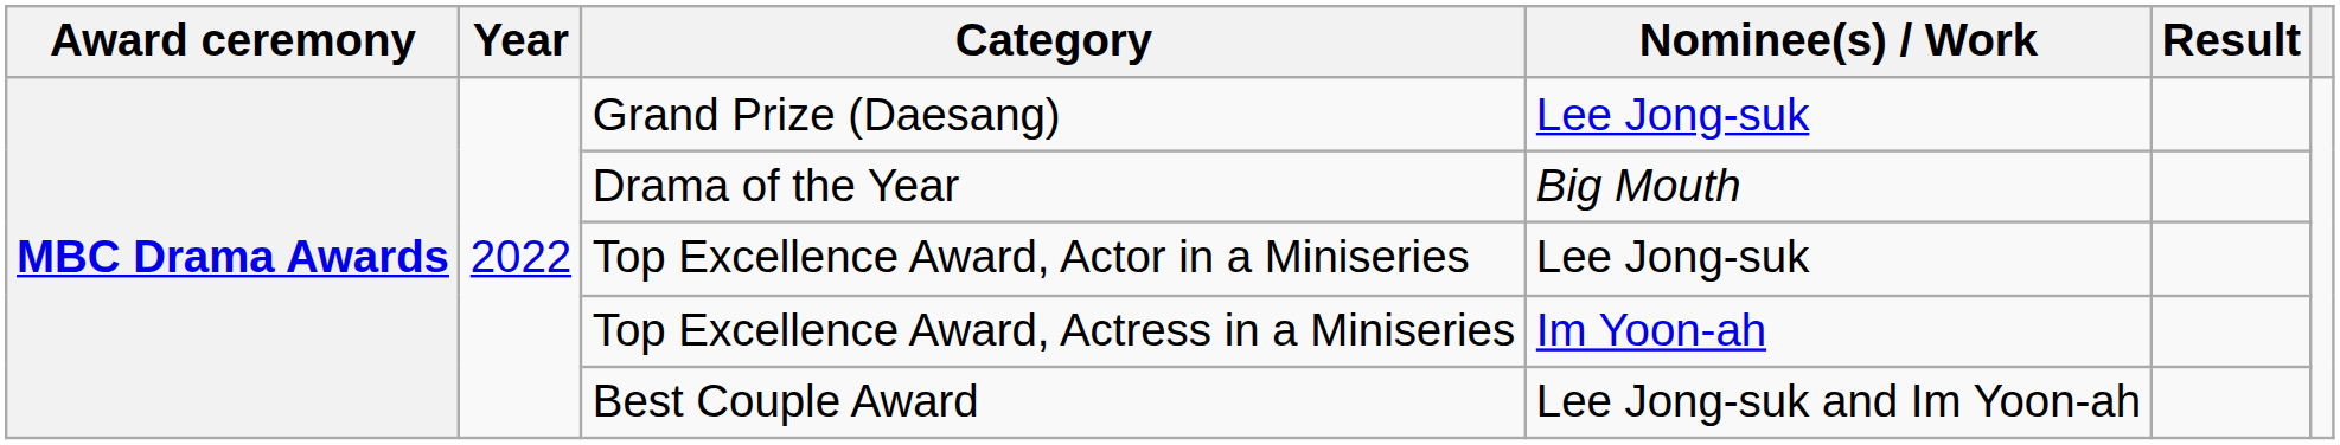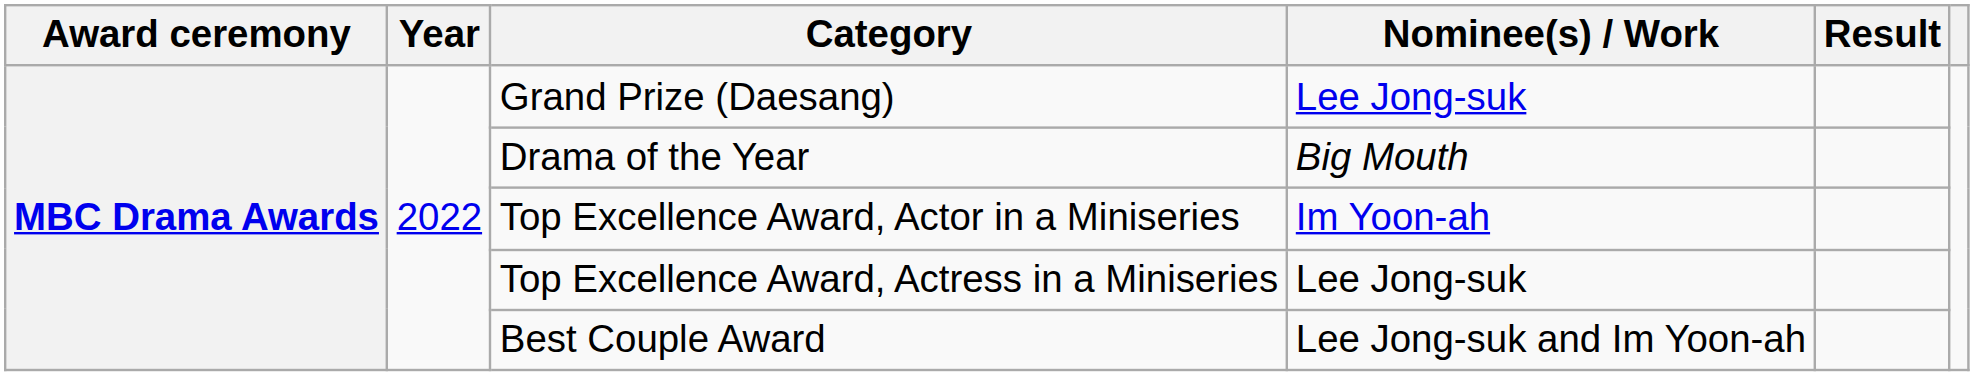 <table class="wikitable sortable plainrowheaders">
 <tr>
 <th scope="col">Award ceremony </th>
 <th scope="col">Year</th>
 <th scope="col">Category </th>
 <th scope="col">Nominee(s) / Work</th>
 <th scope="col">Result</th>
 <th scope="col"></th>
 </tr>
 <tr>
 <th scope="row" rowspan="5"><a href='#'>MBC Drama Awards</a></th>
 <td rowspan="5" style="text-align:center"><a href='#'>2022</a></td>
 <td>Grand Prize (Daesang)</td>
 <td><a href='#'>Lee Jong-suk</a></td>
 <td></td>
 <td rowspan="5" style="text-align:center"></td>
 </tr>
 <tr>
 <td>Drama of the Year</td>
 <td><em>Big Mouth</em></td>
 <td></td>
 </tr>
 <tr>
 <td>Top Excellence Award, Actor in a Miniseries</td>
-<td>Lee Jong-suk</td>
+<td><a href='#'>Im Yoon-ah</a></td>
 <td></td>
 </tr>
 <tr>
 <td>Top Excellence Award, Actress in a Miniseries</td>
-<td><a href='#'>Im Yoon-ah</a></td>
+<td>Lee Jong-suk</td>
 <td></td>
 </tr>
 <tr>
 <td>Best Couple Award</td>
 <td>Lee Jong-suk and Im Yoon-ah</td>
 <td></td>
 </tr>
 </table>
